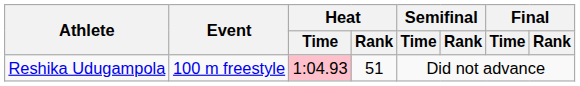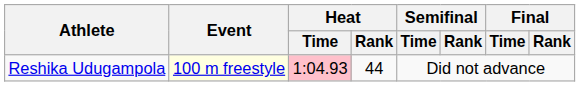 <table class=wikitable style="font-size:90%">
 <tr>
 <th rowspan="2">Athlete</th>
 <th rowspan="2">Event</th>
 <th colspan="2">Heat</th>
 <th colspan="2">Semifinal</th>
 <th colspan="2">Final</th>
 </tr>
 <tr style="font-size:95%">
 <th>Time</th>
 <th>Rank</th>
 <th>Time</th>
 <th>Rank</th>
 <th>Time</th>
 <th>Rank</th>
 </tr>
 <tr align=center>
 <td align=left><a href='#'>Reshika Udugampola</a></td>
-<td align=left><a href='#'>100 m freestyle</a></td>
+<td align=left style="background: lightyellow;"><a href='#'>100 m freestyle</a></td>
 <td style="background: pink;">1:04.93</td>
-<td>51</td>
+<td>44</td>
 <td colspan=4>Did not advance</td>
 </tr>
 </table>
